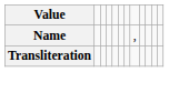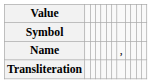 <table class="wikitable" style="text-align:center;">
 <tr>
 <th>Value</th>
+<td></td>
+<td></td>
+<td></td>
+<td></td>
+<td></td>
+<td></td>
+<td></td>
+<td></td>
+<td></td>
+<td></td>
+<td></td>
+</tr>
+<tr>
+<th>Symbol</th>
 <td></td>
 <td></td>
 <td></td>
 <td></td>
 <td></td>
 <td></td>
 <td></td>
 <td></td>
 <td></td>
 <td></td>
 <td></td>
 </tr>
 <tr>
 <th>Name</th>
 <td></td>
 <td></td>
 <td></td>
 <td></td>
 <td></td>
 <td></td>
 <td>, </td>
 <td></td>
 <td></td>
 <td></td>
 <td></td>
 </tr>
 <tr>
 <th>Transliteration</th>
 <td></td>
 <td></td>
 <td></td>
 <td></td>
 <td></td>
 <td></td>
 <td></td>
 <td></td>
 <td></td>
 <td></td>
 <td></td>
 </tr>
 </table>
